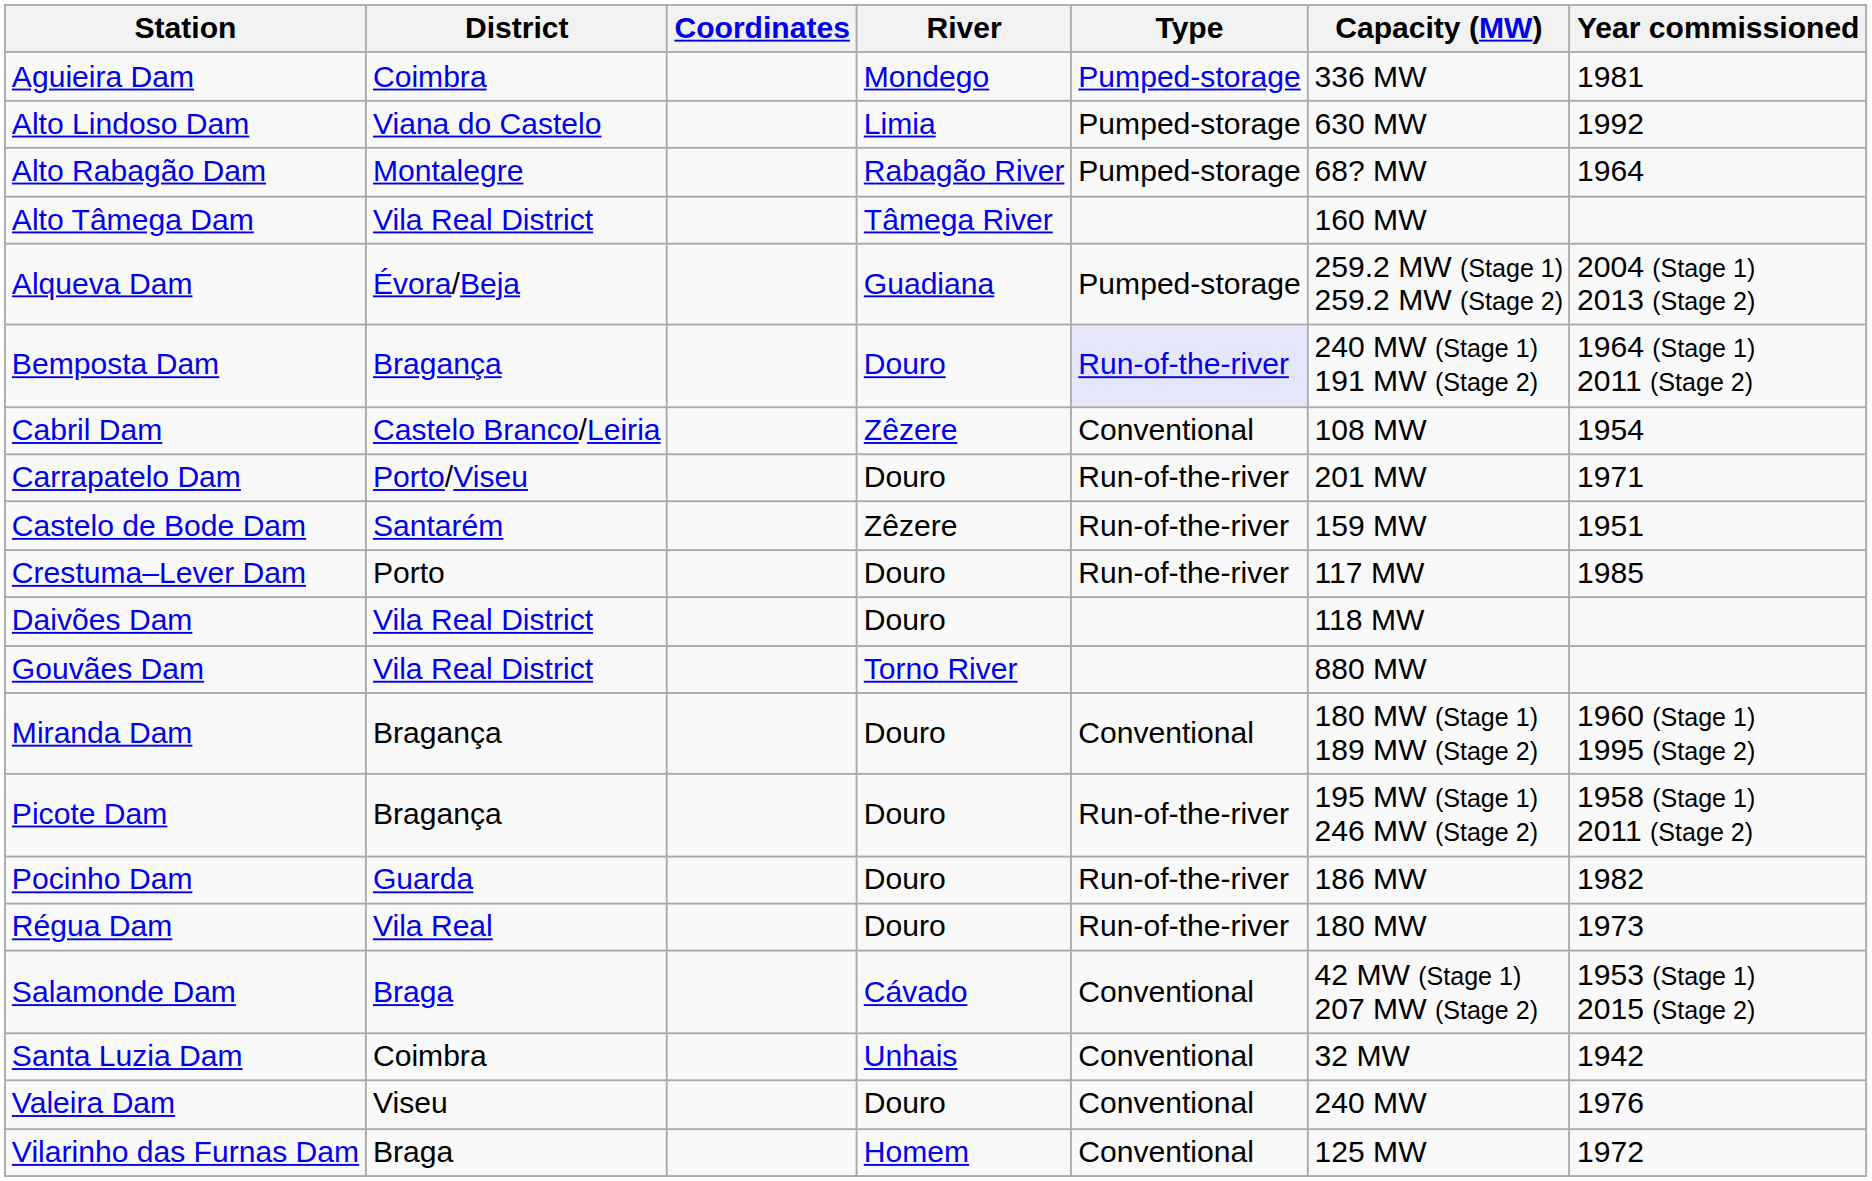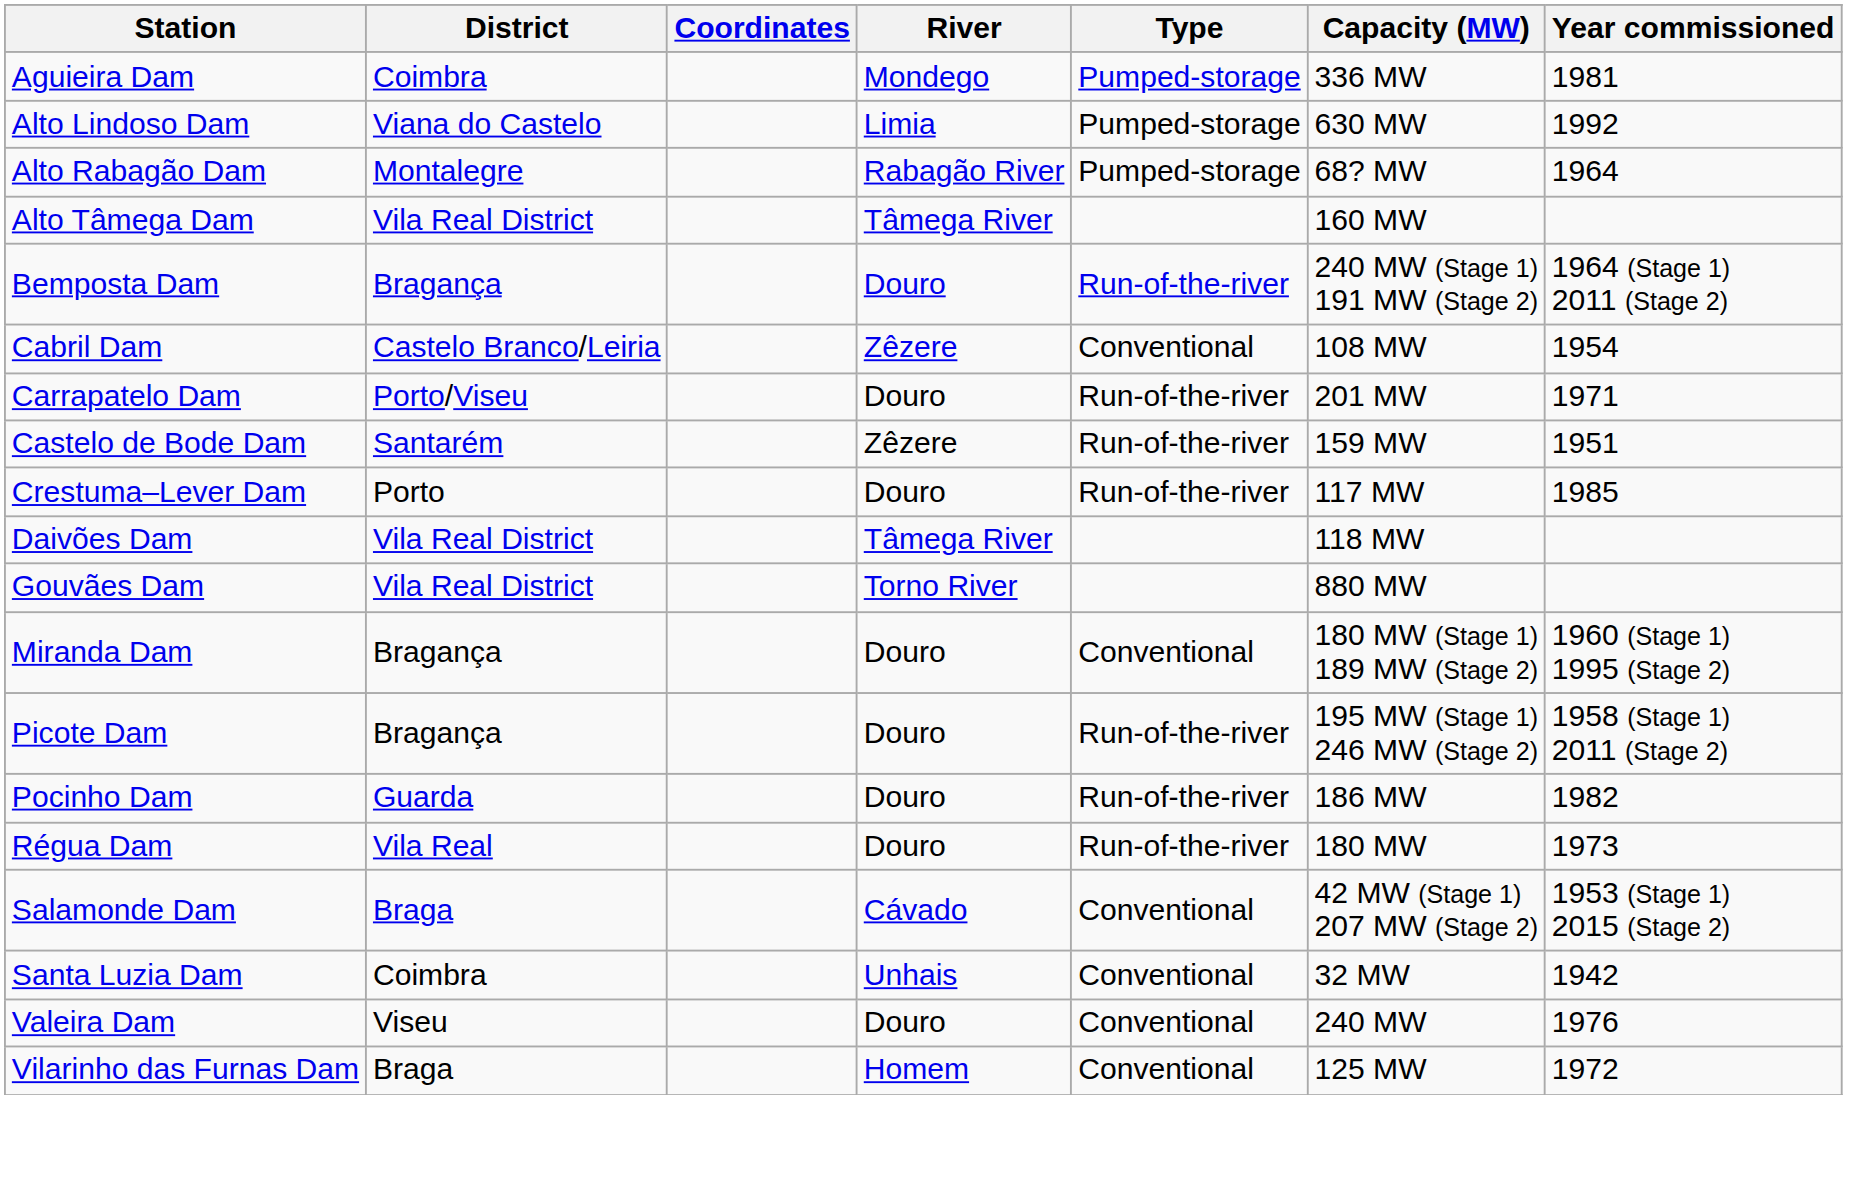 <table class="wikitable sortable">
 <tr>
 <th>Station</th>
 <th>District</th>
 <th><a href='#'>Coordinates</a></th>
 <th>River</th>
 <th>Type</th>
 <th>Capacity (<a href='#'>MW</a>)</th>
 <th>Year commissioned</th>
 </tr>
 <tr>
 <td><a href='#'>Aguieira Dam</a></td>
 <td><a href='#'>Coimbra</a></td>
 <td></td>
 <td><a href='#'>Mondego</a></td>
 <td><a href='#'>Pumped-storage</a></td>
 <td>336 MW</td>
 <td>1981</td>
 </tr>
 <tr>
 <td><a href='#'>Alto Lindoso Dam</a></td>
 <td><a href='#'>Viana do Castelo</a></td>
 <td></td>
 <td><a href='#'>Limia</a></td>
 <td>Pumped-storage</td>
 <td>630 MW</td>
 <td>1992</td>
 </tr>
 <tr>
 <td><a href='#'>Alto Rabagão Dam</a></td>
 <td><a href='#'>Montalegre</a></td>
 <td></td>
 <td><a href='#'>Rabagão River</a></td>
 <td>Pumped-storage</td>
 <td>68? MW</td>
 <td>1964</td>
 </tr>
 <tr>
 <td><a href='#'>Alto Tâmega Dam</a></td>
 <td><a href='#'>Vila Real District</a></td>
 <td></td>
 <td><a href='#'>Tâmega River</a></td>
 <td></td>
 <td>160 MW</td>
 <td></td>
 </tr>
 <tr>
-<td><a href='#'>Alqueva Dam</a></td>
-<td><a href='#'>Évora</a>/<a href='#'>Beja</a></td>
-<td></td>
-<td><a href='#'>Guadiana</a></td>
-<td>Pumped-storage</td>
-<td>259.2 MW <small>(Stage 1)</small><br>259.2 MW <small>(Stage 2)</small></td>
-<td>2004 <small>(Stage 1)</small><br>2013 <small>(Stage 2)</small></td>
-</tr>
-<tr>
 <td><a href='#'>Bemposta Dam</a></td>
 <td><a href='#'>Bragança</a></td>
 <td></td>
 <td><a href='#'>Douro</a></td>
-<td style="background: lavender;"><a href='#'>Run-of-the-river</a></td>
+<td><a href='#'>Run-of-the-river</a></td>
 <td>240 MW <small>(Stage 1)</small><br>191 MW <small>(Stage 2)</small></td>
 <td>1964 <small>(Stage 1)</small><br>2011 <small>(Stage 2)</small></td>
 </tr>
 <tr>
 <td><a href='#'>Cabril Dam</a></td>
 <td><a href='#'>Castelo Branco</a>/<a href='#'>Leiria</a></td>
 <td></td>
 <td><a href='#'>Zêzere</a></td>
 <td>Conventional</td>
 <td>108 MW</td>
 <td>1954</td>
 </tr>
 <tr>
 <td><a href='#'>Carrapatelo Dam</a></td>
 <td><a href='#'>Porto</a>/<a href='#'>Viseu</a></td>
 <td></td>
 <td>Douro</td>
 <td>Run-of-the-river</td>
 <td>201 MW</td>
 <td>1971</td>
 </tr>
 <tr>
 <td><a href='#'>Castelo de Bode Dam</a></td>
 <td><a href='#'>Santarém</a></td>
 <td></td>
 <td>Zêzere</td>
 <td>Run-of-the-river</td>
 <td>159 MW</td>
 <td>1951</td>
 </tr>
 <tr>
 <td><a href='#'>Crestuma–Lever Dam</a></td>
 <td>Porto</td>
 <td></td>
 <td>Douro</td>
 <td>Run-of-the-river</td>
 <td>117 MW</td>
 <td>1985</td>
 </tr>
 <tr>
 <td><a href='#'>Daivões Dam</a></td>
 <td><a href='#'>Vila Real District</a></td>
 <td></td>
-<td>Douro</td>
+<td><a href='#'>Tâmega River</a></td>
 <td></td>
 <td>118 MW</td>
 <td></td>
 </tr>
 <tr>
 <td><a href='#'>Gouvães Dam</a></td>
 <td><a href='#'>Vila Real District</a></td>
 <td></td>
 <td><a href='#'>Torno River</a></td>
 <td></td>
 <td>880 MW</td>
 <td></td>
 </tr>
 <tr>
 <td><a href='#'>Miranda Dam</a></td>
 <td>Bragança</td>
 <td></td>
 <td>Douro</td>
 <td>Conventional</td>
 <td>180 MW <small>(Stage 1)</small><br>189 MW <small>(Stage 2)</small></td>
 <td>1960 <small>(Stage 1)</small><br>1995 <small>(Stage 2)</small></td>
 </tr>
 <tr>
 <td><a href='#'>Picote Dam</a></td>
 <td>Bragança</td>
 <td></td>
 <td>Douro</td>
 <td>Run-of-the-river</td>
 <td>195 MW <small>(Stage 1)</small><br>246 MW <small>(Stage 2)</small></td>
 <td>1958 <small>(Stage 1)</small><br>2011 <small>(Stage 2)</small></td>
 </tr>
 <tr>
 <td><a href='#'>Pocinho Dam</a></td>
 <td><a href='#'>Guarda</a></td>
 <td></td>
 <td>Douro</td>
 <td>Run-of-the-river</td>
 <td>186 MW</td>
 <td>1982</td>
 </tr>
 <tr>
 <td><a href='#'>Régua Dam</a></td>
 <td><a href='#'>Vila Real</a></td>
 <td></td>
 <td>Douro</td>
 <td>Run-of-the-river</td>
 <td>180 MW</td>
 <td>1973</td>
 </tr>
 <tr>
 <td><a href='#'>Salamonde Dam</a></td>
 <td><a href='#'>Braga</a></td>
 <td></td>
 <td><a href='#'>Cávado</a></td>
 <td>Conventional</td>
 <td>42 MW <small>(Stage 1)</small><br>207 MW <small>(Stage 2)</small></td>
 <td>1953 <small>(Stage 1)</small><br>2015 <small>(Stage 2)</small></td>
 </tr>
 <tr>
 <td><a href='#'>Santa Luzia Dam</a></td>
 <td>Coimbra</td>
 <td></td>
 <td><a href='#'>Unhais</a></td>
 <td>Conventional</td>
 <td>32 MW</td>
 <td>1942</td>
 </tr>
 <tr>
 <td><a href='#'>Valeira Dam</a></td>
 <td>Viseu</td>
 <td></td>
 <td>Douro</td>
 <td>Conventional</td>
 <td>240 MW</td>
 <td>1976</td>
 </tr>
 <tr>
 <td><a href='#'>Vilarinho das Furnas Dam</a></td>
 <td>Braga</td>
 <td></td>
 <td><a href='#'>Homem</a></td>
 <td>Conventional</td>
 <td>125 MW</td>
 <td>1972</td>
 </tr>
 <tr>
 </tr>
 </table>
